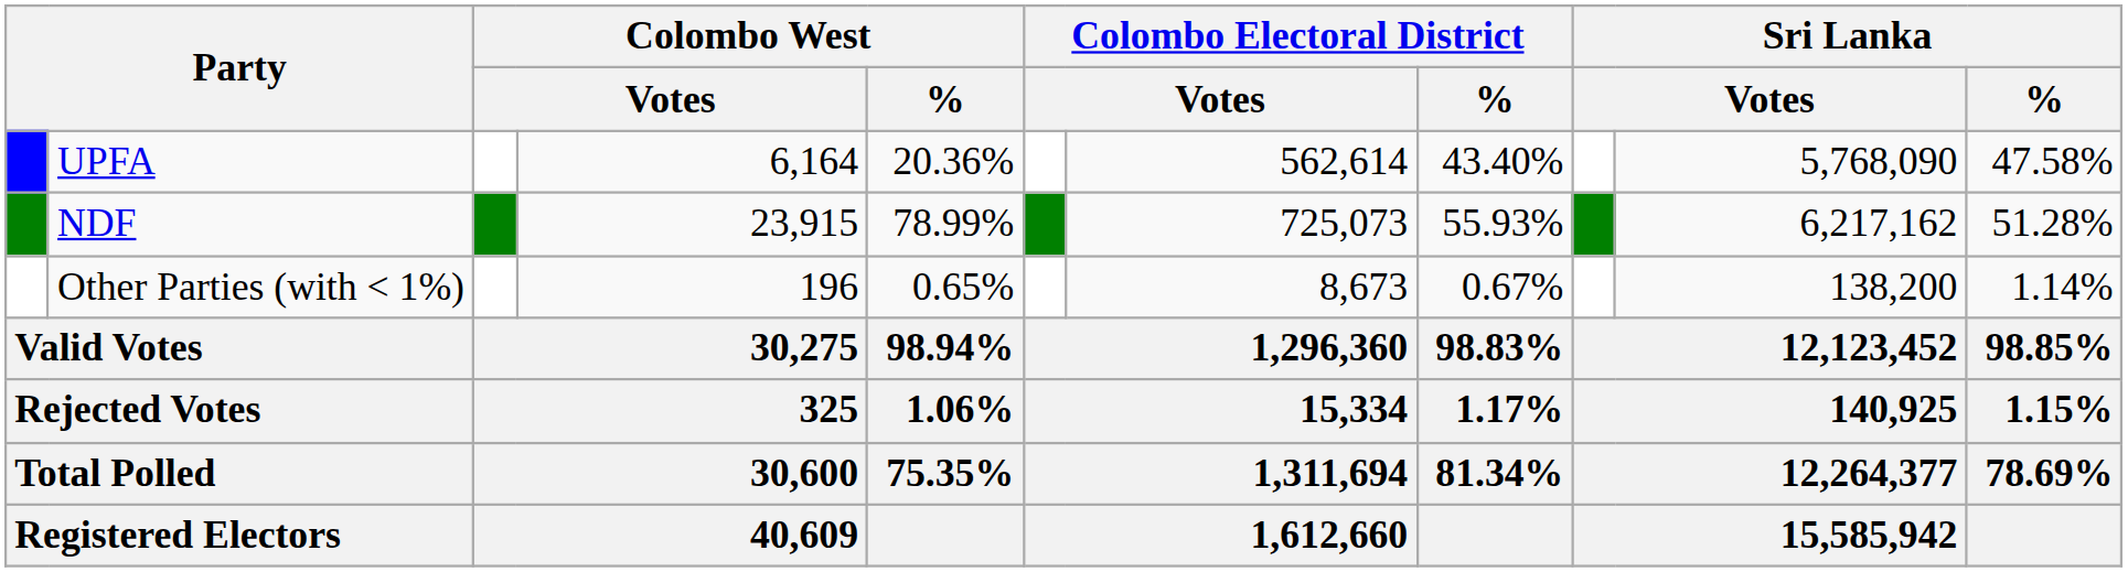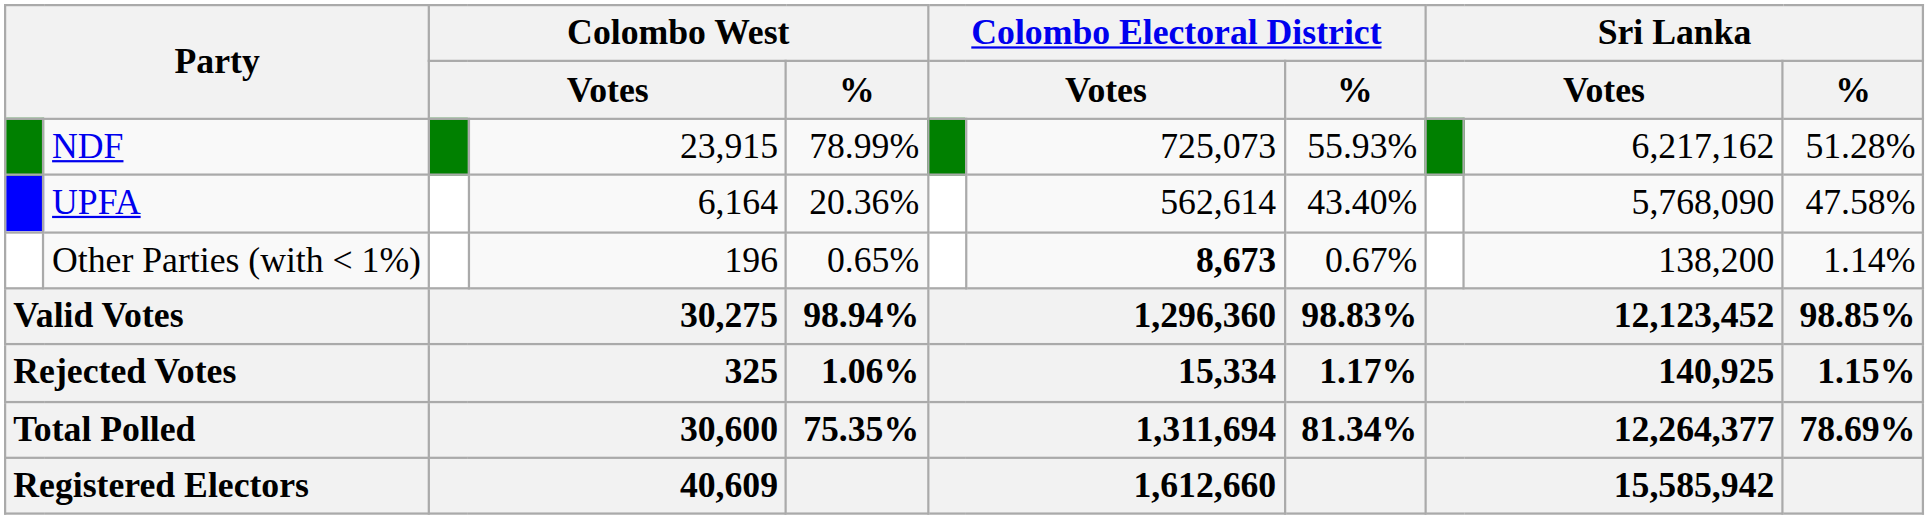 <table class="wikitable">
 <tr>
 <th colspan="2" width="144px"rowspan="2">Party</th>
 <th colspan="3" width="216px">Colombo West</th>
 <th colspan="3" width="216px"><a href='#'>Colombo Electoral District</a></th>
 <th colspan="3" width="216px">Sri Lanka</th>
 </tr>
 <tr>
 <th colspan="2" width="144px">Votes</th>
 <th>%</th>
 <th colspan="2" width="144px">Votes</th>
 <th>%</th>
 <th colspan="2" width="144px">Votes</th>
 <th>%</th>
 </tr>
 <tr>
+<td style="background-color:green;" width="10px"></td>
+<td style="text-align:left;"><a href='#'>NDF</a></td>
+<td style="background-color:green;" width="10px"></td>
+<td style="text-align:right;">23,915</td>
+<td style="text-align:right;">78.99%</td>
+<td style="background-color:green;" width="10px"></td>
+<td style="text-align:right;">725,073</td>
+<td style="text-align:right;">55.93%</td>
+<td style="background-color:green;" width="10px"></td>
+<td style="text-align:right;">6,217,162</td>
+<td style="text-align:right;">51.28%</td>
+</tr>
+<tr>
 <td style="background-color:blue;" width="10px"></td>
 <td style="text-align:left;"><a href='#'>UPFA</a></td>
 <td style="background-color:white;" width="10px"></td>
 <td style="text-align:right;">6,164</td>
 <td style="text-align:right;">20.36%</td>
 <td style="background-color:white;" width="10px"></td>
 <td style="text-align:right;">562,614</td>
 <td style="text-align:right;">43.40%</td>
 <td style="background-color:white;" width="10px"></td>
 <td style="text-align:right;">5,768,090</td>
 <td style="text-align:right;">47.58%</td>
 </tr>
 <tr>
-<td style="background-color:green;" width="10px"></td>
-<td style="text-align:left;"><a href='#'>NDF</a></td>
-<td style="background-color:green;" width="10px"></td>
-<td style="text-align:right;">23,915</td>
-<td style="text-align:right;">78.99%</td>
-<td style="background-color:green;" width="10px"></td>
-<td style="text-align:right;">725,073</td>
-<td style="text-align:right;">55.93%</td>
-<td style="background-color:green;" width="10px"></td>
-<td style="text-align:right;">6,217,162</td>
-<td style="text-align:right;">51.28%</td>
-</tr>
-<tr>
 <td style="background-color:white;" width="10px"></td>
 <td style="text-align:left;">Other Parties (with < 1%)</td>
 <td style="background-color:white;" width="10px"></td>
 <td style="text-align:right;">196</td>
 <td style="text-align:right;">0.65%</td>
 <td style="background-color:white;" width="10px"></td>
-<td style="text-align:right;">8,673</td>
+<td style="text-align:right;"><strong>8,673</strong></td>
 <td style="text-align:right;">0.67%</td>
 <td style="background-color:white;" width="10px"></td>
 <td style="text-align:right;">138,200</td>
 <td style="text-align:right;">1.14%</td>
 </tr>
 <tr>
 <th colspan="2" width="144px"style="text-align:left;">Valid Votes</th>
 <th style="text-align:right;"colspan="2" width="144px">30,275</th>
 <th style="text-align:right;">98.94%</th>
 <th style="text-align:right;"colspan="2" width="144px">1,296,360</th>
 <th style="text-align:right;">98.83%</th>
 <th style="text-align:right;"colspan="2" width="144px">12,123,452</th>
 <th style="text-align:right;">98.85%</th>
 </tr>
 <tr>
 <th colspan="2" width="144px"style="text-align:left;">Rejected Votes</th>
 <th style="text-align:right;"colspan="2" width="144px">325</th>
 <th style="text-align:right;">1.06%</th>
 <th style="text-align:right;"colspan="2" width="144px">15,334</th>
 <th style="text-align:right;">1.17%</th>
 <th style="text-align:right;"colspan="2" width="144px">140,925</th>
 <th style="text-align:right;">1.15%</th>
 </tr>
 <tr>
 <th colspan="2" width="144px"style="text-align:left;">Total Polled</th>
 <th style="text-align:right;"colspan="2" width="144px">30,600</th>
 <th style="text-align:right;">75.35%</th>
 <th style="text-align:right;"colspan="2" width="144px">1,311,694</th>
 <th style="text-align:right;">81.34%</th>
 <th style="text-align:right;"colspan="2" width="144px">12,264,377</th>
 <th style="text-align:right;">78.69%</th>
 </tr>
 <tr>
 <th colspan="2" width="144px"style="text-align:left;">Registered Electors</th>
 <th style="text-align:right;"colspan="2" width="144px">40,609</th>
 <th></th>
 <th style="text-align:right;"colspan="2" width="144px">1,612,660</th>
 <th></th>
 <th style="text-align:right;"colspan="2" width="144px">15,585,942</th>
 <th></th>
 </tr>
 </table>
